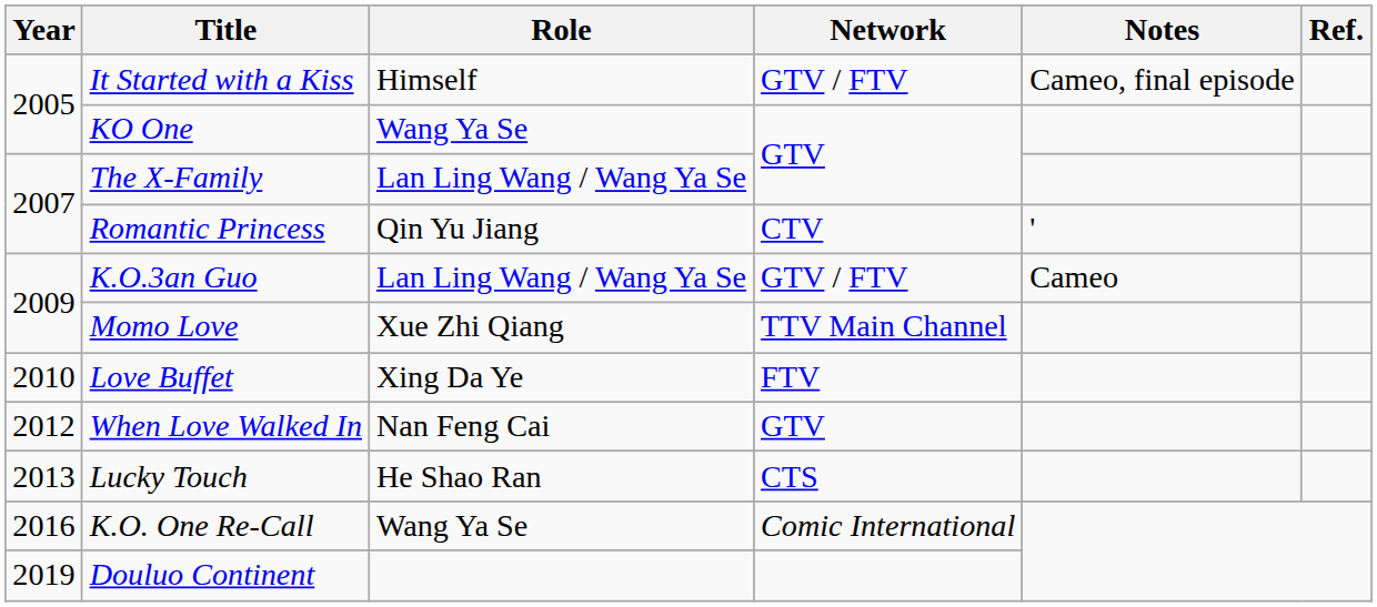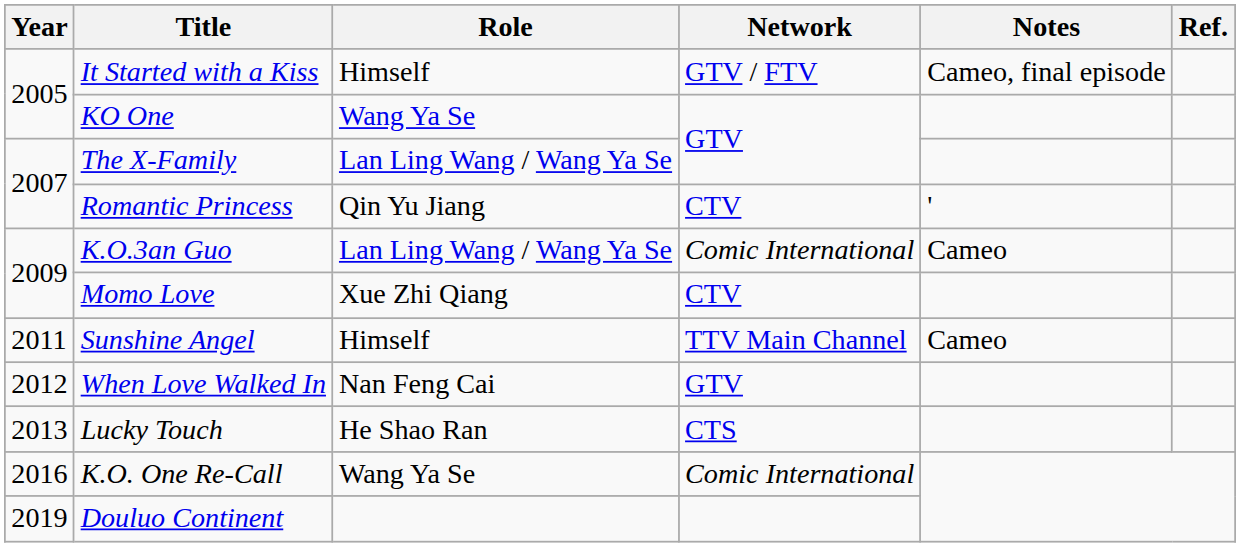 <table class="wikitable sortable">
 <tr>
 <th>Year</th>
 <th>Title</th>
 <th>Role</th>
 <th>Network</th>
 <th>Notes</th>
 <th>Ref.</th>
 </tr>
 <tr>
 <td rowspan=2>2005</td>
 <td><em><a href='#'>It Started with a Kiss</a></em></td>
 <td>Himself</td>
 <td><a href='#'>GTV</a> / <a href='#'>FTV</a></td>
 <td>Cameo, final episode</td>
 <td></td>
 </tr>
 <tr>
 <td><em><a href='#'>KO One</a></em></td>
 <td><a href='#'>Wang Ya Se</a></td>
 <td rowspan=2><a href='#'>GTV</a></td>
 <td></td>
 <td></td>
 </tr>
 <tr>
 <td rowspan=2>2007</td>
 <td><em><a href='#'>The X-Family</a></em></td>
 <td><a href='#'>Lan Ling Wang</a> / <a href='#'>Wang Ya Se</a></td>
 <td></td>
 <td></td>
 </tr>
 <tr>
 <td><em><a href='#'>Romantic Princess</a></em></td>
 <td>Qin Yu Jiang</td>
 <td><a href='#'>CTV</a></td>
 <td>'</td>
 <td></td>
 </tr>
 <tr>
 <td rowspan=2>2009</td>
 <td><em><a href='#'>K.O.3an Guo</a></em></td>
 <td><a href='#'>Lan Ling Wang</a> / <a href='#'>Wang Ya Se</a></td>
-<td><a href='#'>GTV</a> / <a href='#'>FTV</a></td>
+<td><em>Comic International</em></td>
 <td>Cameo</td>
 <td></td>
 </tr>
 <tr>
 <td><em><a href='#'>Momo Love</a></em></td>
 <td>Xue Zhi Qiang</td>
-<td><a href='#'>TTV Main Channel</a></td>
+<td><a href='#'>CTV</a></td>
 <td></td>
 <td></td>
 </tr>
 <tr>
-<td>2010</td>
-<td><em><a href='#'>Love Buffet</a></em></td>
-<td>Xing Da Ye</td>
-<td><a href='#'>FTV</a></td>
-<td></td>
+<td>2011</td>
+<td><em><a href='#'>Sunshine Angel</a></em></td>
+<td>Himself</td>
+<td><a href='#'>TTV Main Channel</a></td>
+<td>Cameo</td>
 <td></td>
 </tr>
 <tr>
 <td>2012</td>
 <td><em><a href='#'>When Love Walked In</a></em></td>
 <td>Nan Feng Cai</td>
 <td><a href='#'>GTV</a></td>
 <td></td>
 </tr>
 <tr>
 <td>2013</td>
 <td><em>Lucky Touch</em></td>
 <td>He Shao Ran</td>
 <td><a href='#'>CTS</a></td>
 <td></td>
 <td></td>
 </tr>
 <tr>
 <td>2016</td>
 <td><em>K.O. One Re-Call</em></td>
 <td>Wang Ya Se</td>
 <td><em>Comic International</em></td>
 </tr>
 <tr>
 <td>2019</td>
 <td><em><a href='#'>Douluo Continent</a></em></td>
 <td></td>
 <td></td>
 </tr>
 </table>
